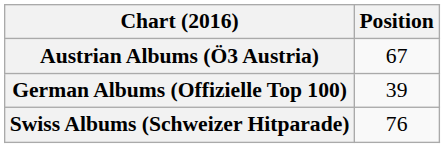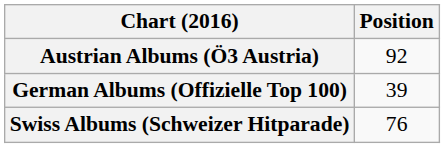 <table class="wikitable sortable plainrowheaders" style="text-align:center">
 <tr>
 <th scope="col">Chart (2016)</th>
 <th scope="col">Position</th>
 </tr>
 <tr>
 <th scope="row">Austrian Albums (Ö3 Austria)</th>
-<td>67</td>
+<td>92</td>
 </tr>
 <tr>
 <th scope="row">German Albums (Offizielle Top 100)</th>
 <td>39</td>
 </tr>
 <tr>
 <th scope="row">Swiss Albums (Schweizer Hitparade)</th>
 <td>76</td>
 </tr>
 </table>
